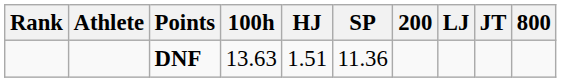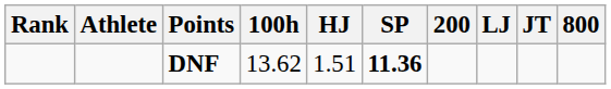 <table class="wikitable sortable">
 <tr>
 <th>Rank</th>
 <th>Athlete</th>
 <th>Points</th>
 <th>100h</th>
 <th>HJ</th>
 <th>SP</th>
 <th>200</th>
 <th>LJ</th>
 <th>JT</th>
 <th>800</th>
 </tr>
 <tr>
 <td></td>
 <td></td>
 <td><strong>DNF</strong></td>
-<td>13.63</td>
+<td>13.62</td>
 <td>1.51</td>
-<td>11.36</td>
+<td><strong>11.36</strong></td>
 <td></td>
 <td></td>
 <td></td>
 <td></td>
 </tr>
 </table>
